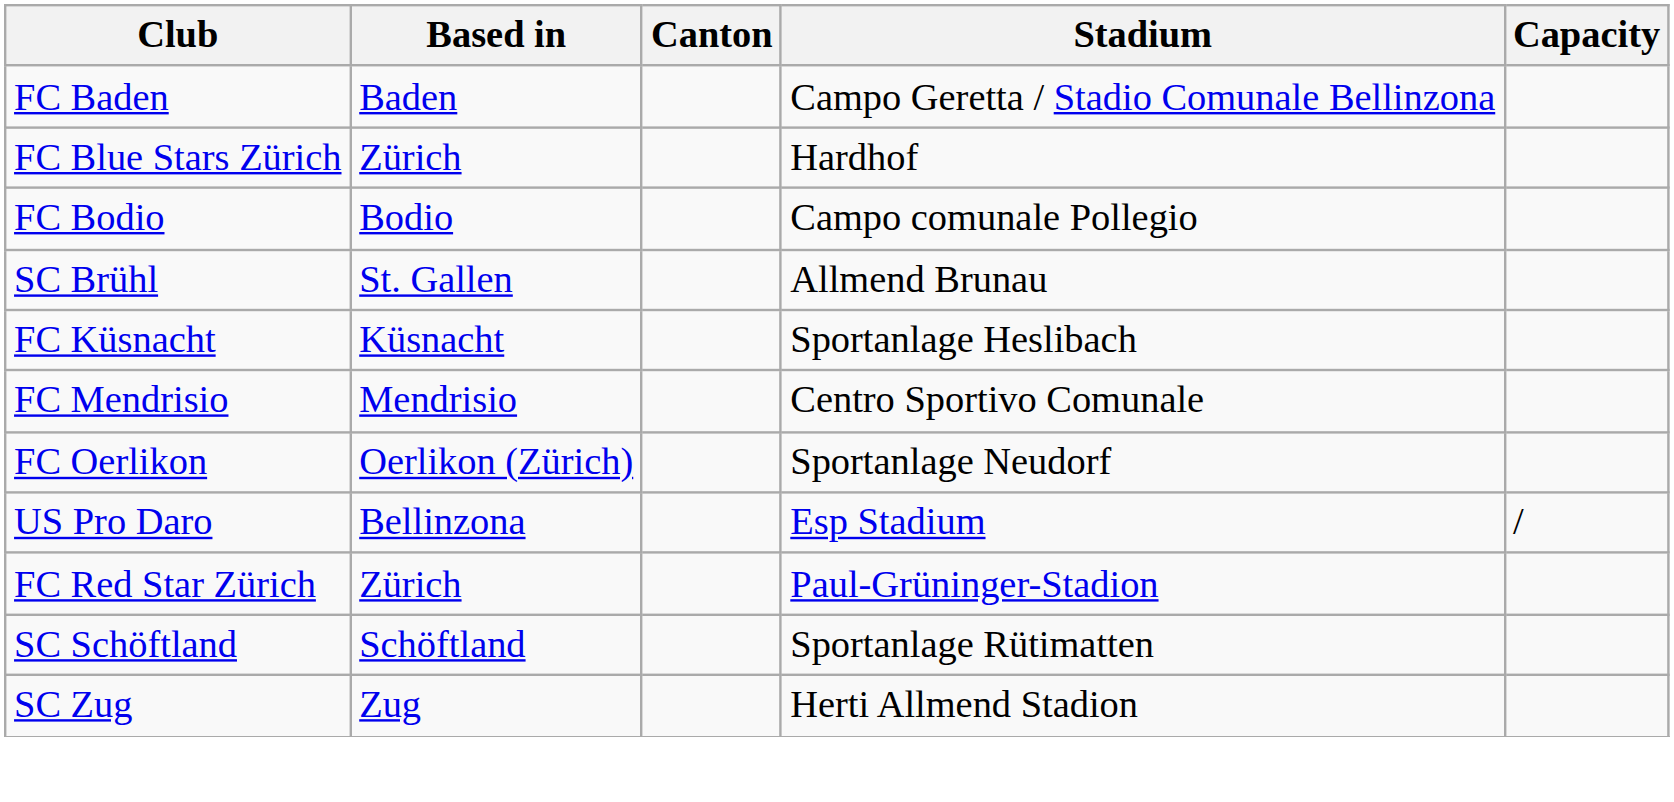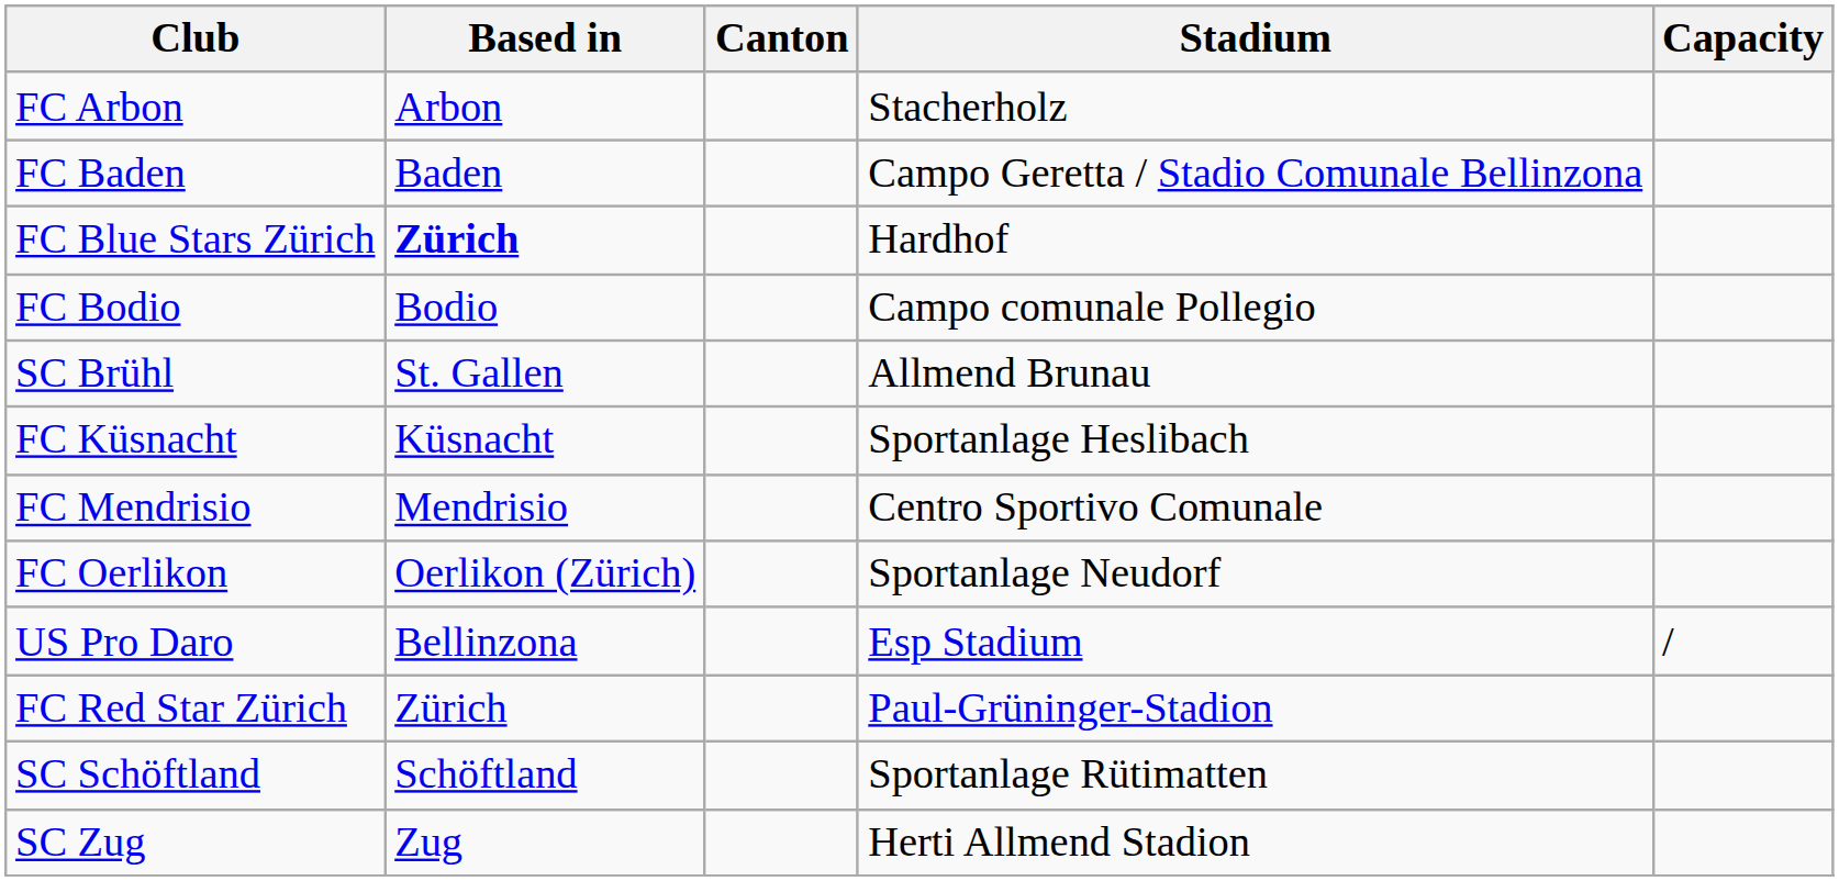 <table class="wikitable">
 <tr>
 <th>Club</th>
 <th>Based in</th>
 <th>Canton</th>
 <th>Stadium</th>
 <th>Capacity</th>
+</tr>
+<tr>
+<td><a href='#'>FC Arbon</a></td>
+<td><a href='#'>Arbon</a></td>
+<td></td>
+<td>Stacherholz</td>
+<td></td>
 </tr>
 <tr>
 <td><a href='#'>FC Baden</a></td>
 <td><a href='#'>Baden</a></td>
 <td></td>
 <td>Campo Geretta / <a href='#'>Stadio Comunale Bellinzona</a></td>
 <td></td>
 </tr>
 <tr>
 <td><a href='#'>FC Blue Stars Zürich</a></td>
-<td><a href='#'>Zürich</a></td>
+<td><strong><a href='#'>Zürich</a></strong></td>
 <td></td>
 <td>Hardhof</td>
 <td></td>
 </tr>
 <tr>
 <td><a href='#'>FC Bodio</a></td>
 <td><a href='#'>Bodio</a></td>
 <td></td>
 <td>Campo comunale Pollegio</td>
 <td></td>
 </tr>
 <tr>
 <td><a href='#'>SC Brühl</a></td>
 <td><a href='#'>St. Gallen</a></td>
 <td></td>
 <td>Allmend Brunau</td>
 <td></td>
 </tr>
 <tr>
 <td><a href='#'>FC Küsnacht</a></td>
 <td><a href='#'>Küsnacht</a></td>
 <td></td>
 <td>Sportanlage Heslibach</td>
 <td></td>
 </tr>
 <tr>
 <td><a href='#'>FC Mendrisio</a></td>
 <td><a href='#'>Mendrisio</a></td>
 <td></td>
 <td>Centro Sportivo Comunale</td>
 <td></td>
 </tr>
 <tr>
 <td><a href='#'>FC Oerlikon</a></td>
 <td><a href='#'>Oerlikon (Zürich)</a></td>
 <td></td>
 <td>Sportanlage Neudorf</td>
 <td></td>
 </tr>
 <tr>
 <td><a href='#'>US Pro Daro</a></td>
 <td><a href='#'>Bellinzona</a></td>
 <td></td>
 <td><a href='#'>Esp Stadium</a></td>
 <td> / </td>
 </tr>
 <tr>
 <td><a href='#'>FC Red Star Zürich</a></td>
 <td><a href='#'>Zürich</a></td>
 <td></td>
 <td><a href='#'>Paul-Grüninger-Stadion</a></td>
 <td></td>
 </tr>
 <tr>
 <td><a href='#'>SC Schöftland</a></td>
 <td><a href='#'>Schöftland</a></td>
 <td></td>
 <td>Sportanlage Rütimatten</td>
 <td></td>
 </tr>
 <tr>
 <td><a href='#'>SC Zug</a></td>
 <td><a href='#'>Zug</a></td>
 <td></td>
 <td>Herti Allmend Stadion</td>
 <td></td>
 </tr>
 <tr>
 </tr>
 </table>
